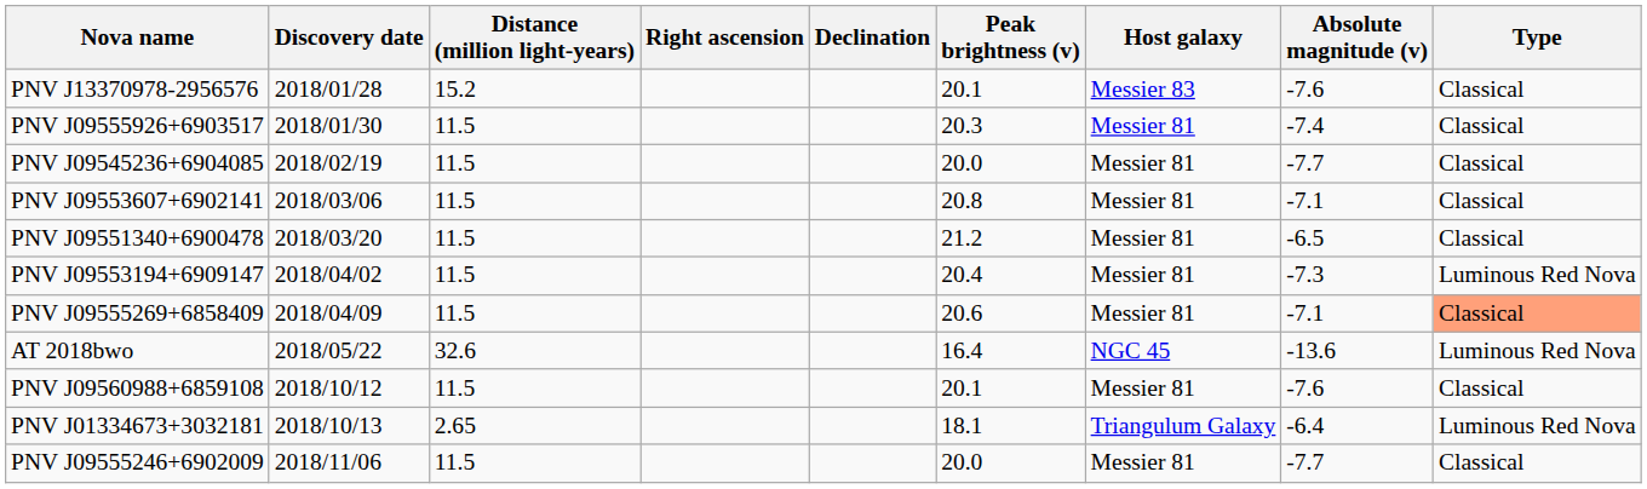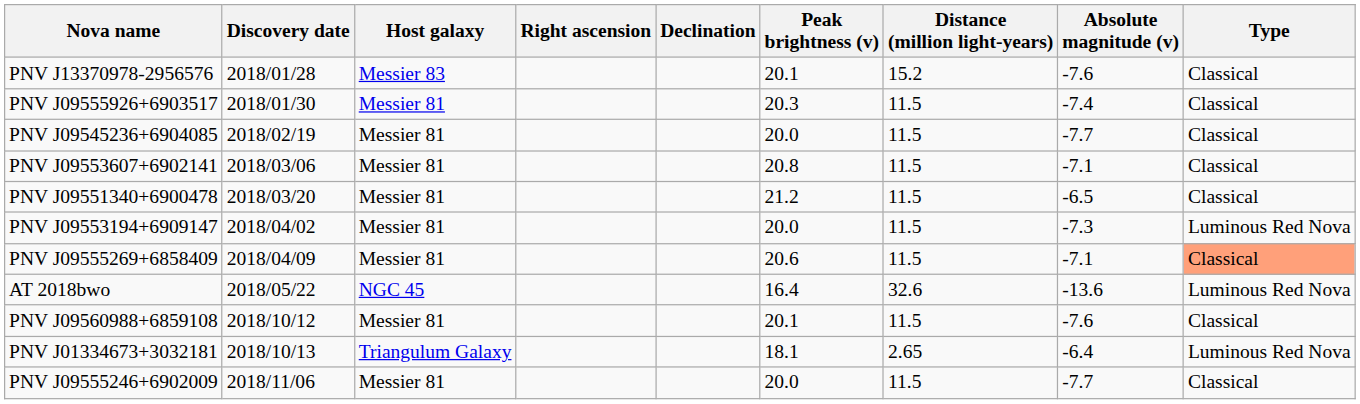 <table class="wikitable sortable">
 <tr>
 <th>Nova name</th>
 <th>Discovery date</th>
-<th>Distance<br>(million light-years)</th>
+<th>Host galaxy</th>
 <th>Right ascension</th>
 <th>Declination</th>
 <th>Peak<br>brightness (v)</th>
-<th>Host galaxy</th>
+<th>Distance<br>(million light-years)</th>
 <th>Absolute<br>magnitude (v)</th>
 <th>Type</th>
 </tr>
 <tr>
 <td>PNV J13370978-2956576</td>
 <td>2018/01/28</td>
-<td>15.2</td>
+<td><a href='#'>Messier 83</a></td>
 <td></td>
 <td></td>
 <td>20.1</td>
-<td><a href='#'>Messier 83</a></td>
+<td>15.2</td>
 <td>-7.6</td>
 <td>Classical</td>
 </tr>
 <tr>
 <td>PNV J09555926+6903517</td>
 <td>2018/01/30</td>
-<td>11.5</td>
+<td><a href='#'>Messier 81</a></td>
 <td></td>
 <td></td>
 <td>20.3</td>
-<td><a href='#'>Messier 81</a></td>
+<td>11.5</td>
 <td>-7.4</td>
 <td>Classical</td>
 </tr>
 <tr>
 <td>PNV J09545236+6904085</td>
 <td>2018/02/19</td>
-<td>11.5</td>
+<td>Messier 81</td>
 <td></td>
 <td></td>
 <td>20.0</td>
-<td>Messier 81</td>
+<td>11.5</td>
 <td>-7.7</td>
 <td>Classical</td>
 </tr>
 <tr>
 <td>PNV J09553607+6902141</td>
 <td>2018/03/06</td>
-<td>11.5</td>
+<td>Messier 81</td>
 <td></td>
 <td></td>
 <td>20.8</td>
-<td>Messier 81</td>
+<td>11.5</td>
 <td>-7.1</td>
 <td>Classical</td>
 </tr>
 <tr>
 <td>PNV J09551340+6900478</td>
 <td>2018/03/20</td>
-<td>11.5</td>
+<td>Messier 81</td>
 <td></td>
 <td></td>
 <td>21.2</td>
-<td>Messier 81</td>
+<td>11.5</td>
 <td>-6.5</td>
 <td>Classical</td>
 </tr>
 <tr>
 <td>PNV J09553194+6909147</td>
 <td>2018/04/02</td>
-<td>11.5</td>
+<td>Messier 81</td>
 <td></td>
 <td></td>
-<td>20.4</td>
-<td>Messier 81</td>
+<td>20.0</td>
+<td>11.5</td>
 <td>-7.3</td>
 <td>Luminous Red Nova</td>
 </tr>
 <tr>
 <td>PNV J09555269+6858409</td>
 <td>2018/04/09</td>
-<td>11.5</td>
+<td>Messier 81</td>
 <td></td>
 <td></td>
 <td>20.6</td>
-<td>Messier 81</td>
+<td>11.5</td>
 <td>-7.1</td>
 <td style="background: lightsalmon;">Classical</td>
 </tr>
 <tr>
 <td>AT 2018bwo</td>
 <td>2018/05/22</td>
-<td>32.6</td>
+<td><a href='#'>NGC 45</a></td>
 <td></td>
 <td></td>
 <td>16.4</td>
-<td><a href='#'>NGC 45</a></td>
+<td>32.6</td>
 <td>-13.6</td>
 <td>Luminous Red Nova</td>
 </tr>
 <tr>
 <td>PNV J09560988+6859108</td>
 <td>2018/10/12</td>
-<td>11.5</td>
+<td>Messier 81</td>
 <td></td>
 <td></td>
 <td>20.1</td>
-<td>Messier 81</td>
+<td>11.5</td>
 <td>-7.6</td>
 <td>Classical</td>
 </tr>
 <tr>
 <td>PNV J01334673+3032181</td>
 <td>2018/10/13</td>
-<td>2.65</td>
+<td><a href='#'>Triangulum Galaxy</a></td>
 <td></td>
 <td></td>
 <td>18.1</td>
-<td><a href='#'>Triangulum Galaxy</a></td>
+<td>2.65</td>
 <td>-6.4</td>
 <td>Luminous Red Nova</td>
 </tr>
 <tr>
 <td>PNV J09555246+6902009</td>
 <td>2018/11/06</td>
-<td>11.5</td>
+<td>Messier 81</td>
 <td></td>
 <td></td>
 <td>20.0</td>
-<td>Messier 81</td>
+<td>11.5</td>
 <td>-7.7</td>
 <td>Classical</td>
 </tr>
 </table>
